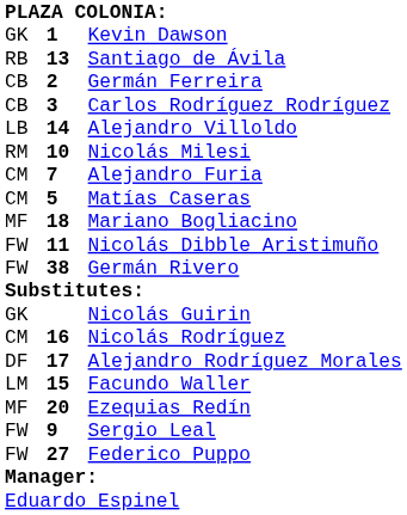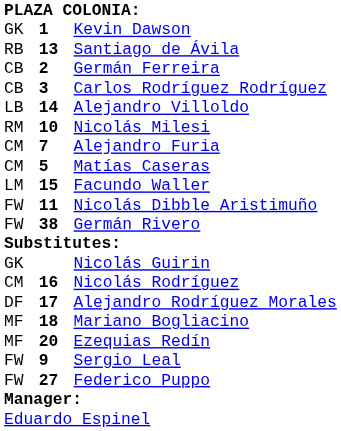 <table style="font-size: 90%" cellspacing="0" cellpadding="0" align=center>
 <tr>
 <td colspan="4"><strong>PLAZA COLONIA:</strong></td>
 </tr>
 <tr>
 <th width=25></th>
 <th width=25></th>
 </tr>
 <tr>
 <td>GK</td>
 <td><strong>1</strong></td>
 <td> <a href='#'>Kevin Dawson</a></td>
 <td></td>
 </tr>
 <tr>
 <td>RB</td>
 <td><strong>13</strong></td>
 <td> <a href='#'>Santiago de Ávila</a></td>
 </tr>
 <tr>
 <td>CB</td>
 <td><strong>2</strong></td>
 <td> <a href='#'>Germán Ferreira</a></td>
 <td></td>
 </tr>
 <tr>
 <td>CB</td>
 <td><strong>3</strong></td>
 <td> <a href='#'>Carlos Rodríguez Rodríguez</a></td>
 </tr>
 <tr>
 <td>LB</td>
 <td><strong>14</strong></td>
 <td> <a href='#'>Alejandro Villoldo</a></td>
 <td></td>
 </tr>
 <tr>
 <td>RM</td>
 <td><strong>10</strong></td>
 <td> <a href='#'>Nicolás Milesi</a></td>
 <td></td>
 </tr>
 <tr>
 <td>CM</td>
 <td><strong>7</strong></td>
 <td> <a href='#'>Alejandro Furia</a></td>
 </tr>
 <tr>
 <td>CM</td>
 <td><strong>5</strong></td>
 <td> <a href='#'>Matías Caseras</a></td>
 </tr>
 <tr>
-<td>MF</td>
-<td><strong>18</strong></td>
-<td> <a href='#'>Mariano Bogliacino</a></td>
+<td>LM</td>
+<td><strong>15</strong></td>
+<td> <a href='#'>Facundo Waller</a></td>
 <td></td>
 <td></td>
 </tr>
 <tr>
 <td>FW</td>
 <td><strong>11</strong></td>
 <td> <a href='#'>Nicolás Dibble Aristimuño</a></td>
 <td></td>
 <td></td>
 </tr>
 <tr>
 <td>FW</td>
 <td><strong>38</strong></td>
 <td> <a href='#'>Germán Rivero</a></td>
 <td></td>
 <td></td>
 </tr>
 <tr>
 <td colspan=3><strong>Substitutes:</strong></td>
 </tr>
 <tr>
 <td>GK</td>
 <td><strong></strong></td>
 <td> <a href='#'>Nicolás Guirin</a></td>
 </tr>
 <tr>
 <td>CM</td>
 <td><strong>16</strong></td>
 <td> <a href='#'>Nicolás Rodríguez</a></td>
 </tr>
 <tr>
 <td>DF</td>
 <td><strong>17</strong></td>
 <td> <a href='#'>Alejandro Rodríguez Morales</a></td>
 </tr>
 <tr>
-<td>LM</td>
-<td><strong>15</strong></td>
-<td> <a href='#'>Facundo Waller</a></td>
+<td>MF</td>
+<td><strong>18</strong></td>
+<td> <a href='#'>Mariano Bogliacino</a></td>
 <td></td>
 <td></td>
 </tr>
 <tr>
 <td>MF</td>
 <td><strong>20</strong></td>
 <td> <a href='#'>Ezequias Redín</a></td>
 </tr>
 <tr>
 <td>FW</td>
 <td><strong>9</strong></td>
 <td> <a href='#'>Sergio Leal</a></td>
 <td></td>
 <td></td>
 </tr>
 <tr>
 <td>FW</td>
 <td><strong>27</strong></td>
 <td> <a href='#'>Federico Puppo</a></td>
 <td></td>
 <td></td>
 </tr>
 <tr>
 <td colspan=3><strong>Manager:</strong></td>
 </tr>
 <tr>
 <td colspan=4> <a href='#'>Eduardo Espinel</a></td>
 </tr>
 </table>
